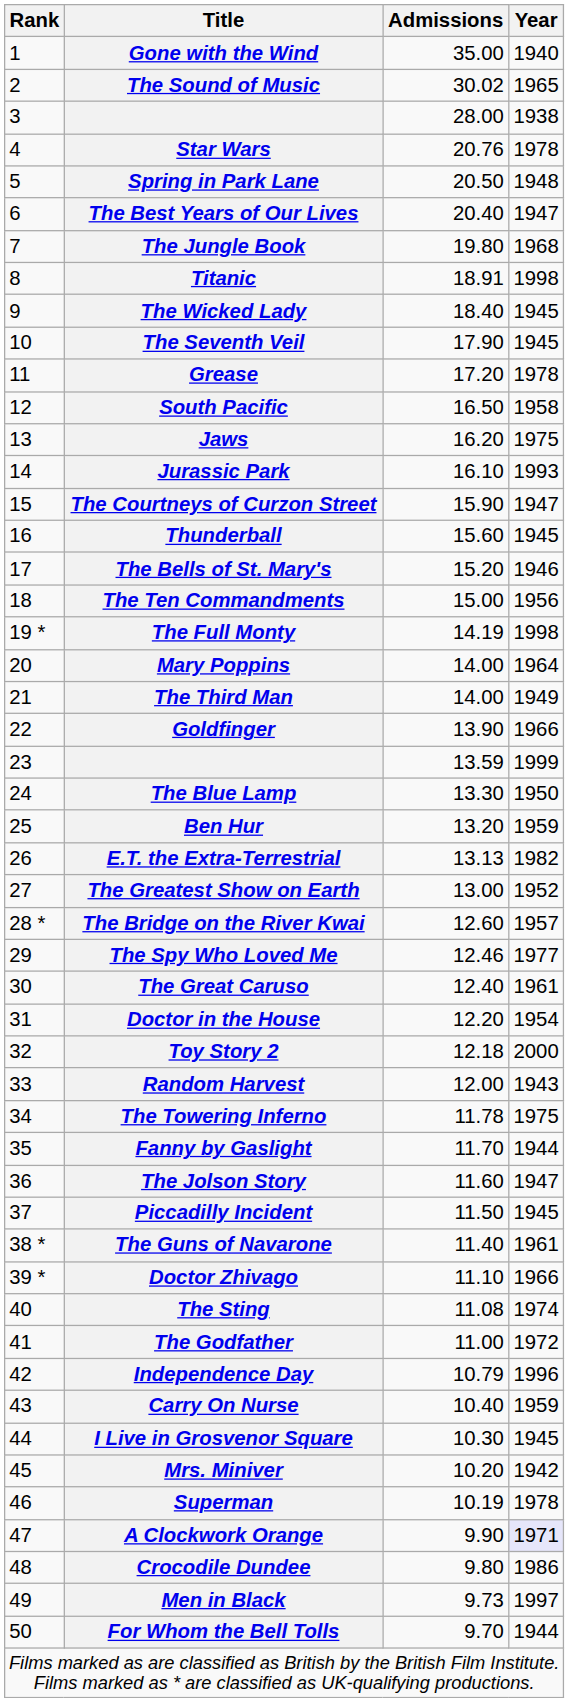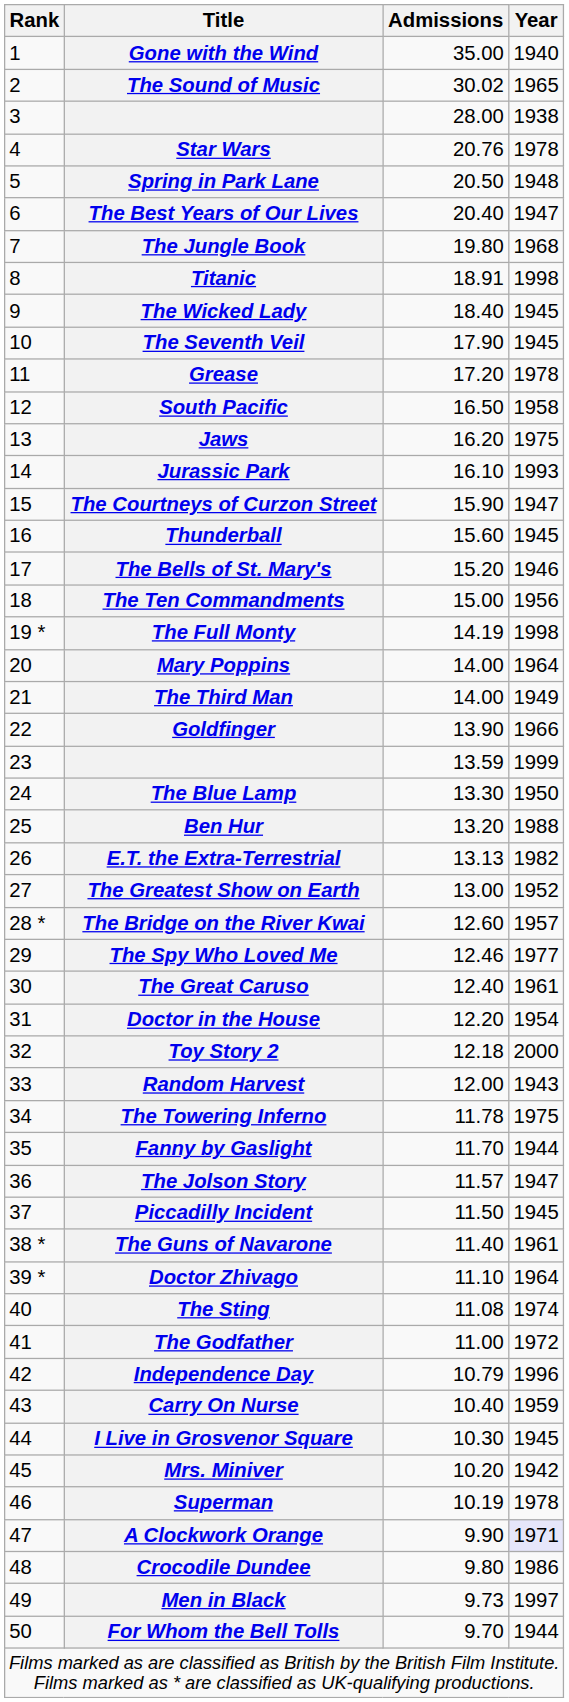 <table class="wikitable sortable plainrowheaders">
 <tr>
 <th scope="col">Rank</th>
 <th scope="col">Title</th>
 <th scope="col">Admissions<br></th>
 <th scope="col">Year</th>
 </tr>
 <tr>
 <td>1</td>
 <th scope="row"><em><a href='#'>Gone with the Wind</a></em></th>
 <td align="right">35.00</td>
 <td style="text-align:center;">1940</td>
 </tr>
 <tr>
 <td>2</td>
 <th scope="row"><em><a href='#'>The Sound of Music</a></em></th>
 <td align="right">30.02</td>
 <td style="text-align:center;">1965</td>
 </tr>
 <tr>
 <td>3</td>
 <th scope="row"><em></em></th>
 <td align="right">28.00</td>
 <td style="text-align:center;">1938</td>
 </tr>
 <tr>
 <td>4</td>
 <th scope="row"><em><a href='#'>Star Wars</a></em></th>
 <td align="right">20.76</td>
 <td style="text-align:center;">1978</td>
 </tr>
 <tr>
 <td>5 </td>
 <th scope="row"><em><a href='#'>Spring in Park Lane</a></em></th>
 <td align="right">20.50</td>
 <td style="text-align:center;">1948</td>
 </tr>
 <tr>
 <td>6</td>
 <th scope="row"><em><a href='#'>The Best Years of Our Lives</a></em></th>
 <td align="right">20.40</td>
 <td style="text-align:center;">1947</td>
 </tr>
 <tr>
 <td>7</td>
 <th scope="row"><em><a href='#'>The Jungle Book</a></em></th>
 <td align="right">19.80</td>
 <td style="text-align:center;">1968</td>
 </tr>
 <tr>
 <td>8</td>
 <th scope="row"><em><a href='#'>Titanic</a></em></th>
 <td align="right">18.91</td>
 <td style="text-align:center;">1998</td>
 </tr>
 <tr>
 <td>9 </td>
 <th scope="row"><em><a href='#'>The Wicked Lady</a></em></th>
 <td align="right">18.40</td>
 <td style="text-align:center;">1945</td>
 </tr>
 <tr>
 <td>10 </td>
 <th scope="row"><em><a href='#'>The Seventh Veil</a></em></th>
 <td align="right">17.90</td>
 <td style="text-align:center;">1945</td>
 </tr>
 <tr>
 <td>11</td>
 <th scope="row"><em><a href='#'>Grease</a></em></th>
 <td align="right">17.20</td>
 <td style="text-align:center;">1978</td>
 </tr>
 <tr>
 <td>12</td>
 <th scope="row"><em><a href='#'>South Pacific</a></em></th>
 <td align="right">16.50</td>
 <td style="text-align:center;">1958</td>
 </tr>
 <tr>
 <td>13</td>
 <th scope="row"><em><a href='#'>Jaws</a></em></th>
 <td align="right">16.20</td>
 <td style="text-align:center;">1975</td>
 </tr>
 <tr>
 <td>14</td>
 <th scope="row"><em><a href='#'>Jurassic Park</a></em></th>
 <td align="right">16.10</td>
 <td style="text-align:center;">1993</td>
 </tr>
 <tr>
 <td>15 </td>
 <th scope="row"><em><a href='#'>The Courtneys of Curzon Street</a></em></th>
 <td align="right">15.90</td>
 <td style="text-align:center;">1947</td>
 </tr>
 <tr>
 <td>16 </td>
 <th scope="row"><em><a href='#'>Thunderball</a></em></th>
 <td align="right">15.60</td>
 <td style="text-align:center;">1945</td>
 </tr>
 <tr>
 <td>17</td>
 <th scope="row"><em><a href='#'>The Bells of St. Mary's</a></em></th>
 <td align="right">15.20</td>
 <td style="text-align:center;">1946</td>
 </tr>
 <tr>
 <td>18</td>
 <th scope="row"><em><a href='#'>The Ten Commandments</a></em></th>
 <td align="right">15.00</td>
 <td style="text-align:center;">1956</td>
 </tr>
 <tr>
 <td>19 *</td>
 <th scope="row"><em><a href='#'>The Full Monty</a></em></th>
 <td align="right">14.19</td>
 <td style="text-align:center;">1998</td>
 </tr>
 <tr>
 <td>20</td>
 <th scope="row"><em><a href='#'>Mary Poppins</a></em></th>
 <td align="right">14.00</td>
 <td style="text-align:center;">1964</td>
 </tr>
 <tr>
 <td>21 </td>
 <th scope="row"><em><a href='#'>The Third Man</a></em></th>
 <td align="right">14.00</td>
 <td style="text-align:center;">1949</td>
 </tr>
 <tr>
 <td>22 </td>
 <th scope="row"><em><a href='#'>Goldfinger</a></em></th>
 <td align="right">13.90</td>
 <td style="text-align:center;">1966</td>
 </tr>
 <tr>
 <td>23</td>
 <th scope="row"></th>
 <td align="right">13.59</td>
 <td style="text-align:center;">1999</td>
 </tr>
 <tr>
 <td>24 </td>
 <th scope="row"><em><a href='#'>The Blue Lamp</a></em></th>
 <td align="right">13.30</td>
 <td style="text-align:center;">1950</td>
 </tr>
 <tr>
 <td>25</td>
 <th scope="row"><em><a href='#'>Ben Hur</a></em></th>
 <td align="right">13.20</td>
-<td style="text-align:center;">1959</td>
+<td style="text-align:center;">1988</td>
 </tr>
 <tr>
 <td>26</td>
 <th scope="row"><em><a href='#'>E.T. the Extra-Terrestrial</a></em></th>
 <td align="right">13.13</td>
 <td style="text-align:center;">1982</td>
 </tr>
 <tr>
 <td>27</td>
 <th scope="row"><em><a href='#'>The Greatest Show on Earth</a></em></th>
 <td align="right">13.00</td>
 <td style="text-align:center;">1952</td>
 </tr>
 <tr>
 <td>28 *</td>
 <th scope="row"><em><a href='#'>The Bridge on the River Kwai</a></em></th>
 <td align="right">12.60</td>
 <td style="text-align:center;">1957</td>
 </tr>
 <tr>
 <td>29 </td>
 <th scope="row"><em><a href='#'>The Spy Who Loved Me</a></em></th>
 <td align="right">12.46</td>
 <td style="text-align:center;">1977</td>
 </tr>
 <tr>
 <td>30</td>
 <th scope="row"><em><a href='#'>The Great Caruso</a></em></th>
 <td align="right">12.40</td>
 <td style="text-align:center;">1961</td>
 </tr>
 <tr>
 <td>31 </td>
 <th scope="row"><em><a href='#'>Doctor in the House</a></em></th>
 <td align="right">12.20</td>
 <td style="text-align:center;">1954</td>
 </tr>
 <tr>
 <td>32</td>
 <th scope="row"><em><a href='#'>Toy Story 2</a></em></th>
 <td align="right">12.18</td>
 <td style="text-align:center;">2000</td>
 </tr>
 <tr>
 <td>33</td>
 <th scope="row"><em><a href='#'>Random Harvest</a></em></th>
 <td align="right">12.00</td>
 <td style="text-align:center;">1943</td>
 </tr>
 <tr>
 <td>34</td>
 <th scope="row"><em><a href='#'>The Towering Inferno</a></em></th>
 <td align="right">11.78</td>
 <td style="text-align:center;">1975</td>
 </tr>
 <tr>
 <td>35 </td>
 <th scope="row"><em><a href='#'>Fanny by Gaslight</a></em></th>
 <td align="right">11.70</td>
 <td style="text-align:center;">1944</td>
 </tr>
 <tr>
 <td>36</td>
 <th scope="row"><em><a href='#'>The Jolson Story</a></em></th>
-<td align="right">11.60</td>
+<td align="right">11.57</td>
 <td style="text-align:center;">1947</td>
 </tr>
 <tr>
 <td>37 </td>
 <th scope="row"><em><a href='#'>Piccadilly Incident</a></em></th>
 <td align="right">11.50</td>
 <td style="text-align:center;">1945</td>
 </tr>
 <tr>
 <td>38 *</td>
 <th scope="row"><em><a href='#'>The Guns of Navarone</a></em></th>
 <td align="right">11.40</td>
 <td style="text-align:center;">1961</td>
 </tr>
 <tr>
 <td>39 *</td>
 <th scope="row"><em><a href='#'>Doctor Zhivago</a></em></th>
 <td align="right">11.10</td>
-<td style="text-align:center;">1966</td>
+<td style="text-align:center;">1964</td>
 </tr>
 <tr>
 <td>40</td>
 <th scope="row"><em><a href='#'>The Sting</a></em></th>
 <td align="right">11.08</td>
 <td style="text-align:center;">1974</td>
 </tr>
 <tr>
 <td>41</td>
 <th scope="row"><em><a href='#'>The Godfather</a></em></th>
 <td align="right">11.00</td>
 <td style="text-align:center;">1972</td>
 </tr>
 <tr>
 <td>42</td>
 <th scope="row"><em><a href='#'>Independence Day</a></em></th>
 <td align="right">10.79</td>
 <td style="text-align:center;">1996</td>
 </tr>
 <tr>
 <td>43 </td>
 <th scope="row"><em><a href='#'>Carry On Nurse</a></em></th>
 <td align="right">10.40</td>
 <td style="text-align:center;">1959</td>
 </tr>
 <tr>
 <td>44 </td>
 <th scope="row"><em><a href='#'>I Live in Grosvenor Square</a></em></th>
 <td align="right">10.30</td>
 <td style="text-align:center;">1945</td>
 </tr>
 <tr>
 <td>45</td>
 <th scope="row"><em><a href='#'>Mrs. Miniver</a></em></th>
 <td align="right">10.20</td>
 <td style="text-align:center;">1942</td>
 </tr>
 <tr>
 <td>46 </td>
 <th scope="row"><em><a href='#'>Superman</a></em></th>
 <td align="right">10.19</td>
 <td style="text-align:center;">1978</td>
 </tr>
 <tr>
 <td>47 </td>
 <th scope="row"><em><a href='#'>A Clockwork Orange</a></em></th>
 <td align="right">9.90</td>
 <td style="background: lavender; text-align:center;">1971</td>
 </tr>
 <tr>
 <td>48</td>
 <th scope="row"><em><a href='#'>Crocodile Dundee</a></em></th>
 <td align="right">9.80</td>
 <td style="text-align:center;">1986</td>
 </tr>
 <tr>
 <td>49</td>
 <th scope="row"><em><a href='#'>Men in Black</a></em></th>
 <td align="right">9.73</td>
 <td style="text-align:center;">1997</td>
 </tr>
 <tr>
 <td>50</td>
 <th scope="row"><em><a href='#'>For Whom the Bell Tolls</a></em></th>
 <td align="right">9.70</td>
 <td style="text-align:center;">1944</td>
 </tr>
 <tr class="sortbottom" style="text-align:center; font-size:90%">
 <td colspan="4"><em>Films marked as  are classified as British by the British Film Institute.<br>Films marked as * are classified as UK-qualifying productions.</em></td>
 </tr>
 </table>
